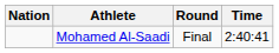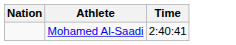 <table class="wikitable sortable" style="text-align:center">
 <tr>
 <th>Nation</th>
 <th>Athlete</th>
-<th>Round</th>
 <th>Time</th>
 </tr>
 <tr>
 <td align=left></td>
 <td align=left><a href='#'>Mohamed Al-Saadi</a></td>
-<td>Final</td>
 <td>2:40:41</td>
 </tr>
 </table>
